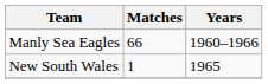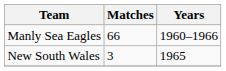 <table class="wikitable">
 <tr bgcolor=#bdb76b>
 <th>Team</th>
 <th>Matches</th>
 <th>Years</th>
 </tr>
 <tr>
 <td>Manly Sea Eagles</td>
 <td>66</td>
 <td>1960–1966</td>
 </tr>
 <tr>
 <td>New South Wales</td>
-<td>1</td>
+<td>3</td>
 <td>1965</td>
 </tr>
 <tr>
 </tr>
 </table>
